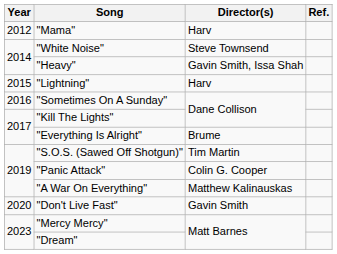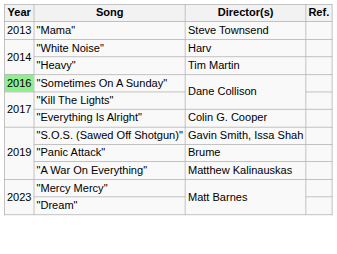 <table class="wikitable">
 <tr>
 <th>Year</th>
 <th>Song</th>
 <th>Director(s)</th>
 <th>Ref.</th>
 </tr>
 <tr>
-<td>2012</td>
+<td>2013</td>
 <td>"Mama"</td>
-<td>Harv</td>
+<td>Steve Townsend</td>
 <td style="text-align:center;"></td>
 </tr>
 <tr>
 <td rowspan="2">2014</td>
 <td>"White Noise"</td>
-<td>Steve Townsend</td>
+<td>Harv</td>
 <td style="text-align:center;"></td>
 </tr>
 <tr>
 <td>"Heavy"</td>
-<td>Gavin Smith, Issa Shah</td>
+<td>Tim Martin</td>
 <td style="text-align:center;"></td>
 </tr>
 <tr>
-<td>2015</td>
-<td>"Lightning"</td>
-<td>Harv</td>
-<td style="text-align:center;"></td>
-</tr>
-<tr>
-<td>2016</td>
+<td style="background: lightgreen;">2016</td>
 <td>"Sometimes On A Sunday"</td>
 <td rowspan="2">Dane Collison</td>
 <td style="text-align:center;"></td>
 </tr>
 <tr>
 <td rowspan="2">2017</td>
 <td>"Kill The Lights"</td>
 <td style="text-align:center;"></td>
 </tr>
 <tr>
 <td>"Everything Is Alright"</td>
-<td>Brume</td>
+<td>Colin G. Cooper</td>
 <td style="text-align:center;"></td>
 </tr>
 <tr>
 <td rowspan="3">2019</td>
 <td>"S.O.S. (Sawed Off Shotgun)"</td>
-<td>Tim Martin</td>
+<td>Gavin Smith, Issa Shah</td>
 <td style="text-align:center;"></td>
 </tr>
 <tr>
 <td>"Panic Attack"</td>
-<td>Colin G. Cooper</td>
+<td>Brume</td>
 <td style="text-align:center;"></td>
 </tr>
 <tr>
 <td>"A War On Everything"</td>
 <td>Matthew Kalinauskas</td>
-<td style="text-align:center;"></td>
-</tr>
-<tr>
-<td>2020</td>
-<td>"Don't Live Fast"</td>
-<td>Gavin Smith</td>
 <td style="text-align:center;"></td>
 </tr>
 <tr>
 <td rowspan="2">2023</td>
 <td>"Mercy Mercy"</td>
 <td rowspan="2">Matt Barnes</td>
 <td style="text-align:center;"></td>
 </tr>
 <tr>
 <td>"Dream"</td>
 <td style="text-align:center;"></td>
 </tr>
 </table>
